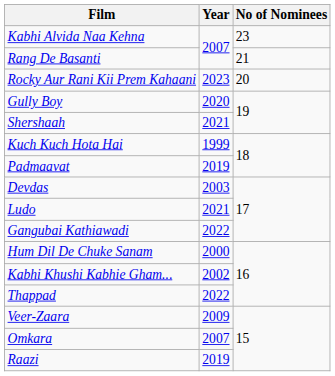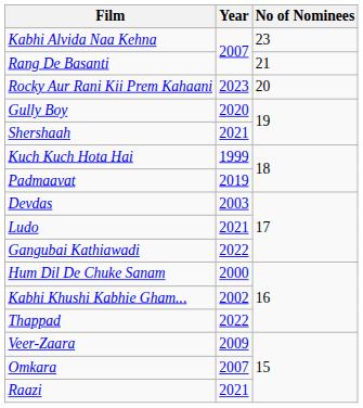 <table class="wikitable">
 <tr>
 <th>Film</th>
 <th>Year</th>
 <th>No of Nominees</th>
 </tr>
 <tr>
 <td><em><a href='#'>Kabhi Alvida Naa Kehna</a></em></td>
 <td rowspan=2><a href='#'>2007</a></td>
 <td>23</td>
 </tr>
 <tr>
 <td><em><a href='#'>Rang De Basanti</a></em></td>
 <td>21</td>
 </tr>
 <tr>
 <td><em><a href='#'>Rocky Aur Rani Kii Prem Kahaani</a></em></td>
 <td><a href='#'>2023</a></td>
 <td>20</td>
 </tr>
 <tr>
 <td><em><a href='#'>Gully Boy</a></em></td>
 <td><a href='#'>2020</a></td>
 <td rowspan="2">19</td>
 </tr>
 <tr>
 <td><em><a href='#'>Shershaah</a></em></td>
 <td><a href='#'>2021</a></td>
 </tr>
 <tr>
 <td><em><a href='#'>Kuch Kuch Hota Hai</a></em></td>
 <td><a href='#'>1999</a></td>
 <td rowspan="2">18</td>
 </tr>
 <tr>
 <td><em><a href='#'>Padmaavat</a></em></td>
 <td><a href='#'>2019</a></td>
 </tr>
 <tr>
 <td><a href='#'><em>Devdas</em></a></td>
 <td><a href='#'>2003</a></td>
 <td rowspan="3">17</td>
 </tr>
 <tr>
 <td><em><a href='#'>Ludo</a></em></td>
 <td><a href='#'>2021</a></td>
 </tr>
 <tr>
 <td><em><a href='#'>Gangubai Kathiawadi</a></em></td>
 <td><a href='#'>2022</a></td>
 </tr>
 <tr>
 <td><em><a href='#'>Hum Dil De Chuke Sanam</a></em></td>
 <td><a href='#'>2000</a></td>
 <td rowspan=3>16</td>
 </tr>
 <tr>
 <td><a href='#'><em>Kabhi Khushi Kabhie Gham..</em>.</a></td>
 <td><a href='#'>2002</a></td>
 </tr>
 <tr>
 <td><em><a href='#'>Thappad</a></em></td>
 <td><a href='#'>2022</a></td>
 </tr>
 <tr>
 <td><em><a href='#'>Veer-Zaara</a></em></td>
 <td><a href='#'>2009</a></td>
 <td rowspan="3">15</td>
 </tr>
 <tr>
 <td><a href='#'><em>Omkara</em></a></td>
 <td><a href='#'>2007</a></td>
 </tr>
 <tr>
 <td><em><a href='#'>Raazi</a></em></td>
-<td><a href='#'>2019</a></td>
+<td><a href='#'>2021</a></td>
 </tr>
 </table>
